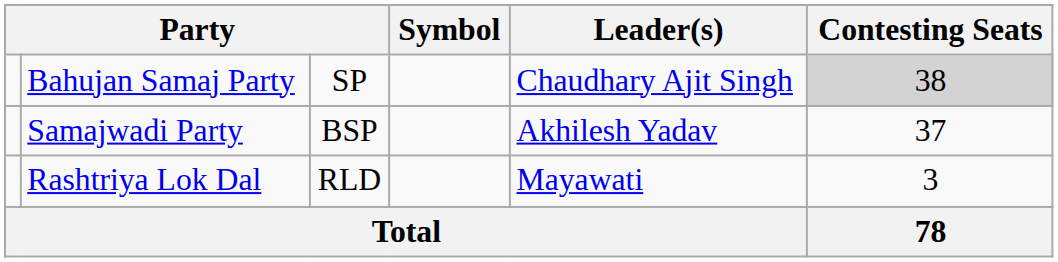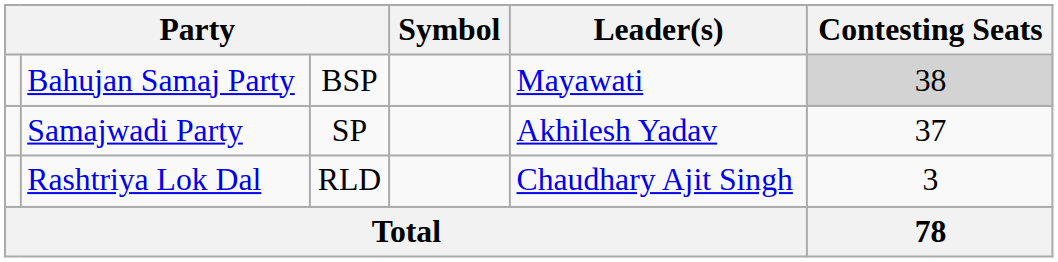 <table class="wikitable" width="60%">
 <tr>
 <th colspan="3">Party</th>
 <th>Symbol</th>
 <th>Leader(s)</th>
 <th>Contesting Seats</th>
 </tr>
 <tr>
 <td></td>
 <td><a href='#'>Bahujan Samaj Party</a></td>
-<td style="text-align:center">SP</td>
+<td style="text-align:center">BSP</td>
 <td></td>
-<td><a href='#'>Chaudhary Ajit Singh</a></td>
+<td><a href='#'>Mayawati</a></td>
 <td style="background: lightgrey; text-align:center">38</td>
 </tr>
 <tr>
 <td></td>
 <td><a href='#'>Samajwadi Party</a></td>
-<td style="text-align:center">BSP</td>
+<td style="text-align:center">SP</td>
 <td></td>
 <td><a href='#'>Akhilesh Yadav</a></td>
 <td style="text-align:center">37</td>
 </tr>
 <tr>
 <td></td>
 <td><a href='#'>Rashtriya Lok Dal</a></td>
 <td style="text-align:center">RLD</td>
 <td></td>
-<td><a href='#'>Mayawati</a></td>
+<td><a href='#'>Chaudhary Ajit Singh</a></td>
 <td style="text-align:center">3</td>
 </tr>
 <tr>
 <th colspan="5">Total</th>
 <th colspan="2">78</th>
 </tr>
 </table>
